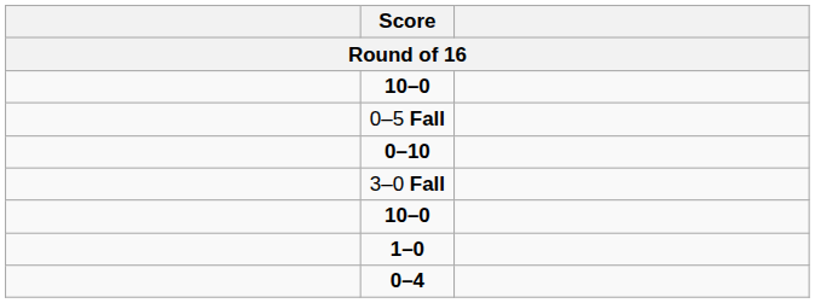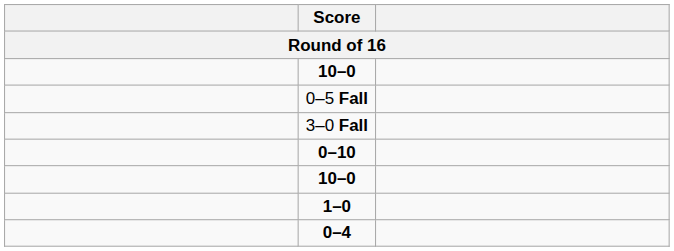 <table class="wikitable" style="text-align: left;">
 <tr>
 <th align="right" width="270"></th>
 <th width="65">Score</th>
 <th align="left" width="270"></th>
 </tr>
 <tr>
 <th colspan="3">Round of 16</th>
 </tr>
 <tr>
 <td><strong></strong></td>
 <td align=center><strong>10–0</strong></td>
 <td></td>
 </tr>
 <tr>
 <td></td>
 <td align=center>0–5 <strong>Fall</strong></td>
 <td><strong></strong></td>
 </tr>
 <tr>
+<td><strong></strong></td>
+<td align=center>3–0 <strong>Fall</strong></td>
+<td></td>
+</tr>
+<tr>
 <td></td>
 <td align=center><strong>0–10</strong></td>
 <td><strong></strong></td>
-</tr>
-<tr>
-<td><strong></strong></td>
-<td align=center>3–0 <strong>Fall</strong></td>
-<td></td>
 </tr>
 <tr>
 <td><strong></strong></td>
 <td align=center><strong>10–0</strong></td>
 <td></td>
 </tr>
 <tr>
 <td><strong></strong></td>
 <td align=center><strong>1–0</strong></td>
 <td></td>
 </tr>
 <tr>
 <td></td>
 <td align=center><strong>0–4</strong></td>
 <td><strong></strong></td>
 </tr>
 </table>
